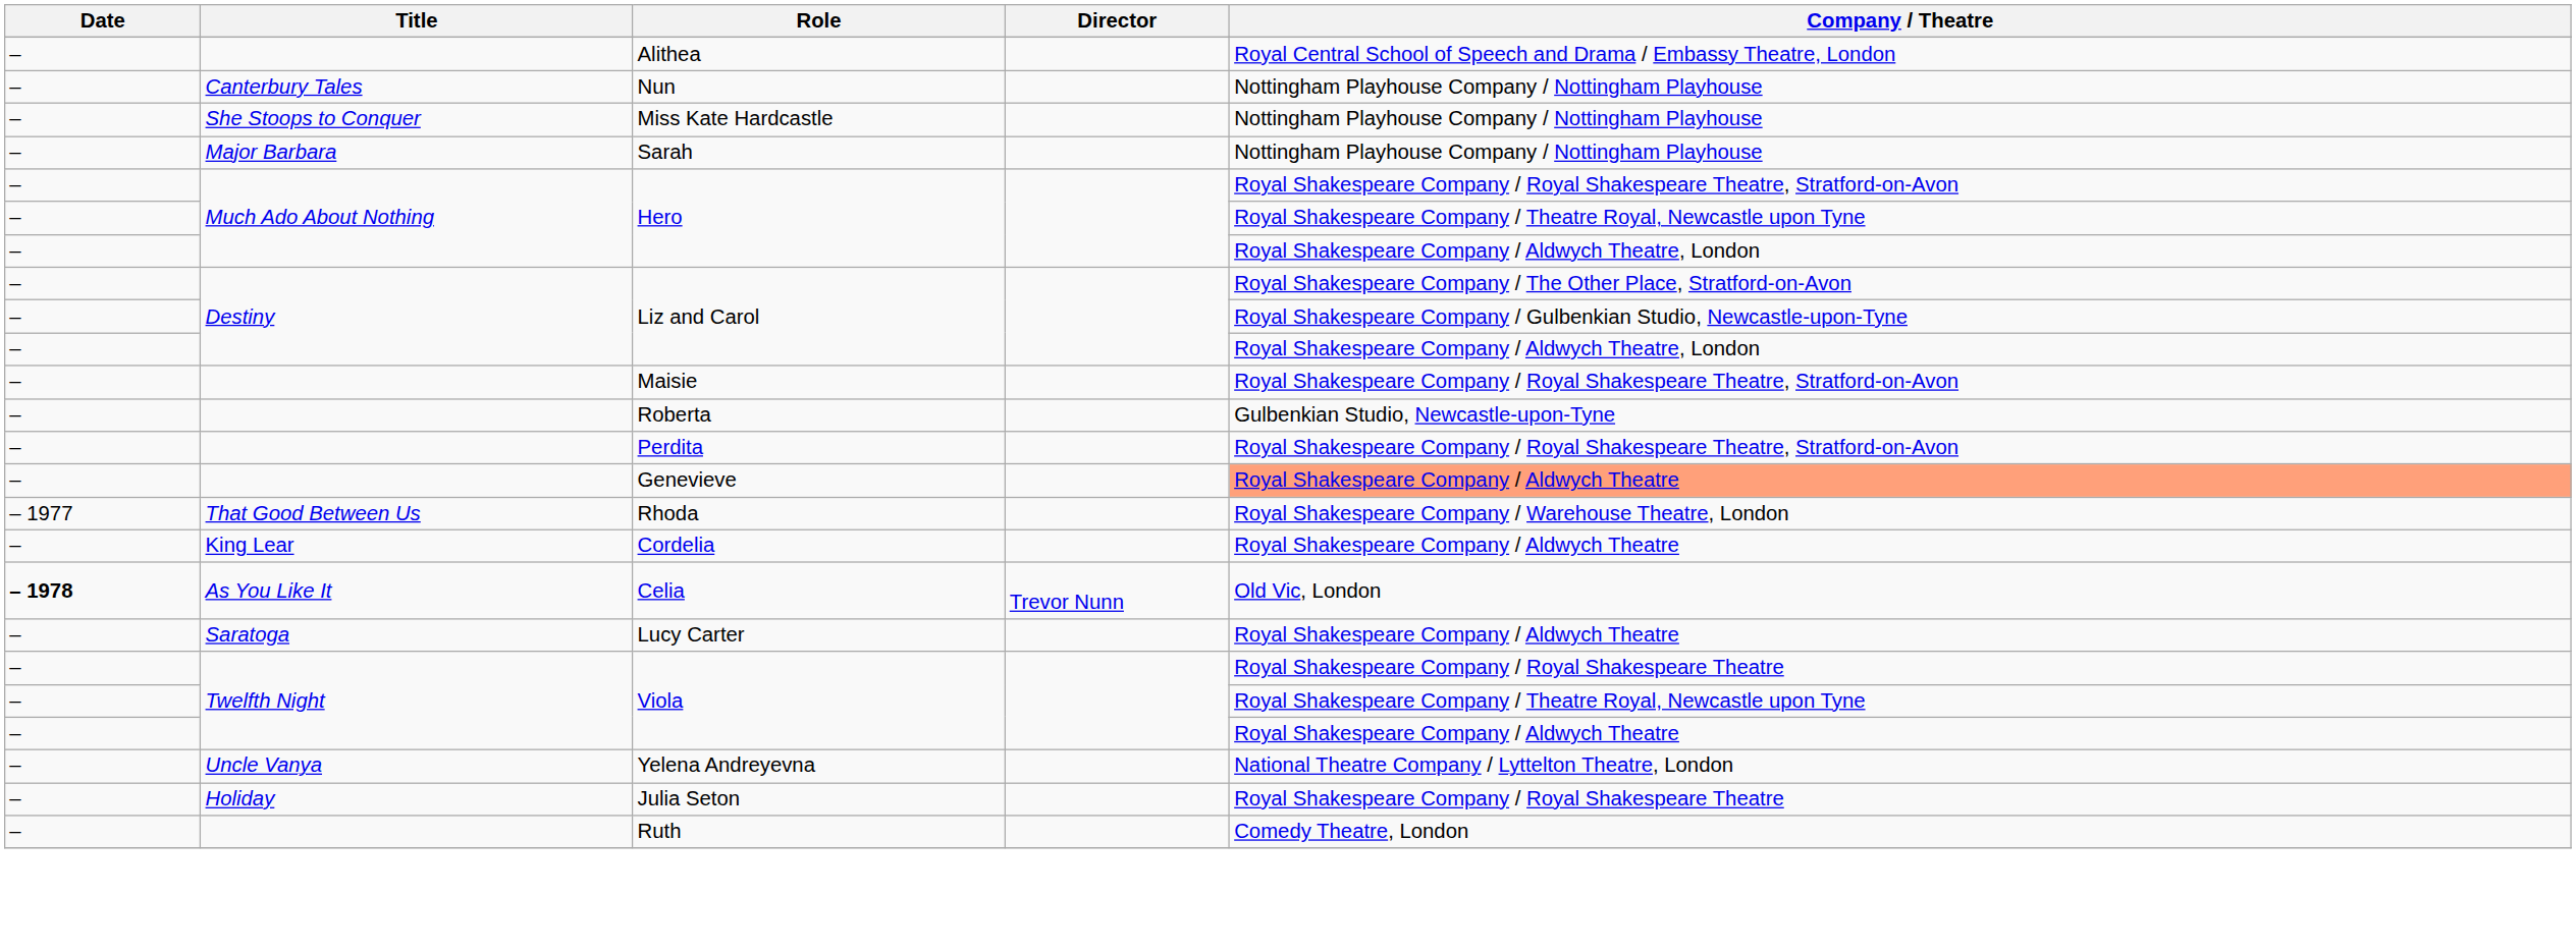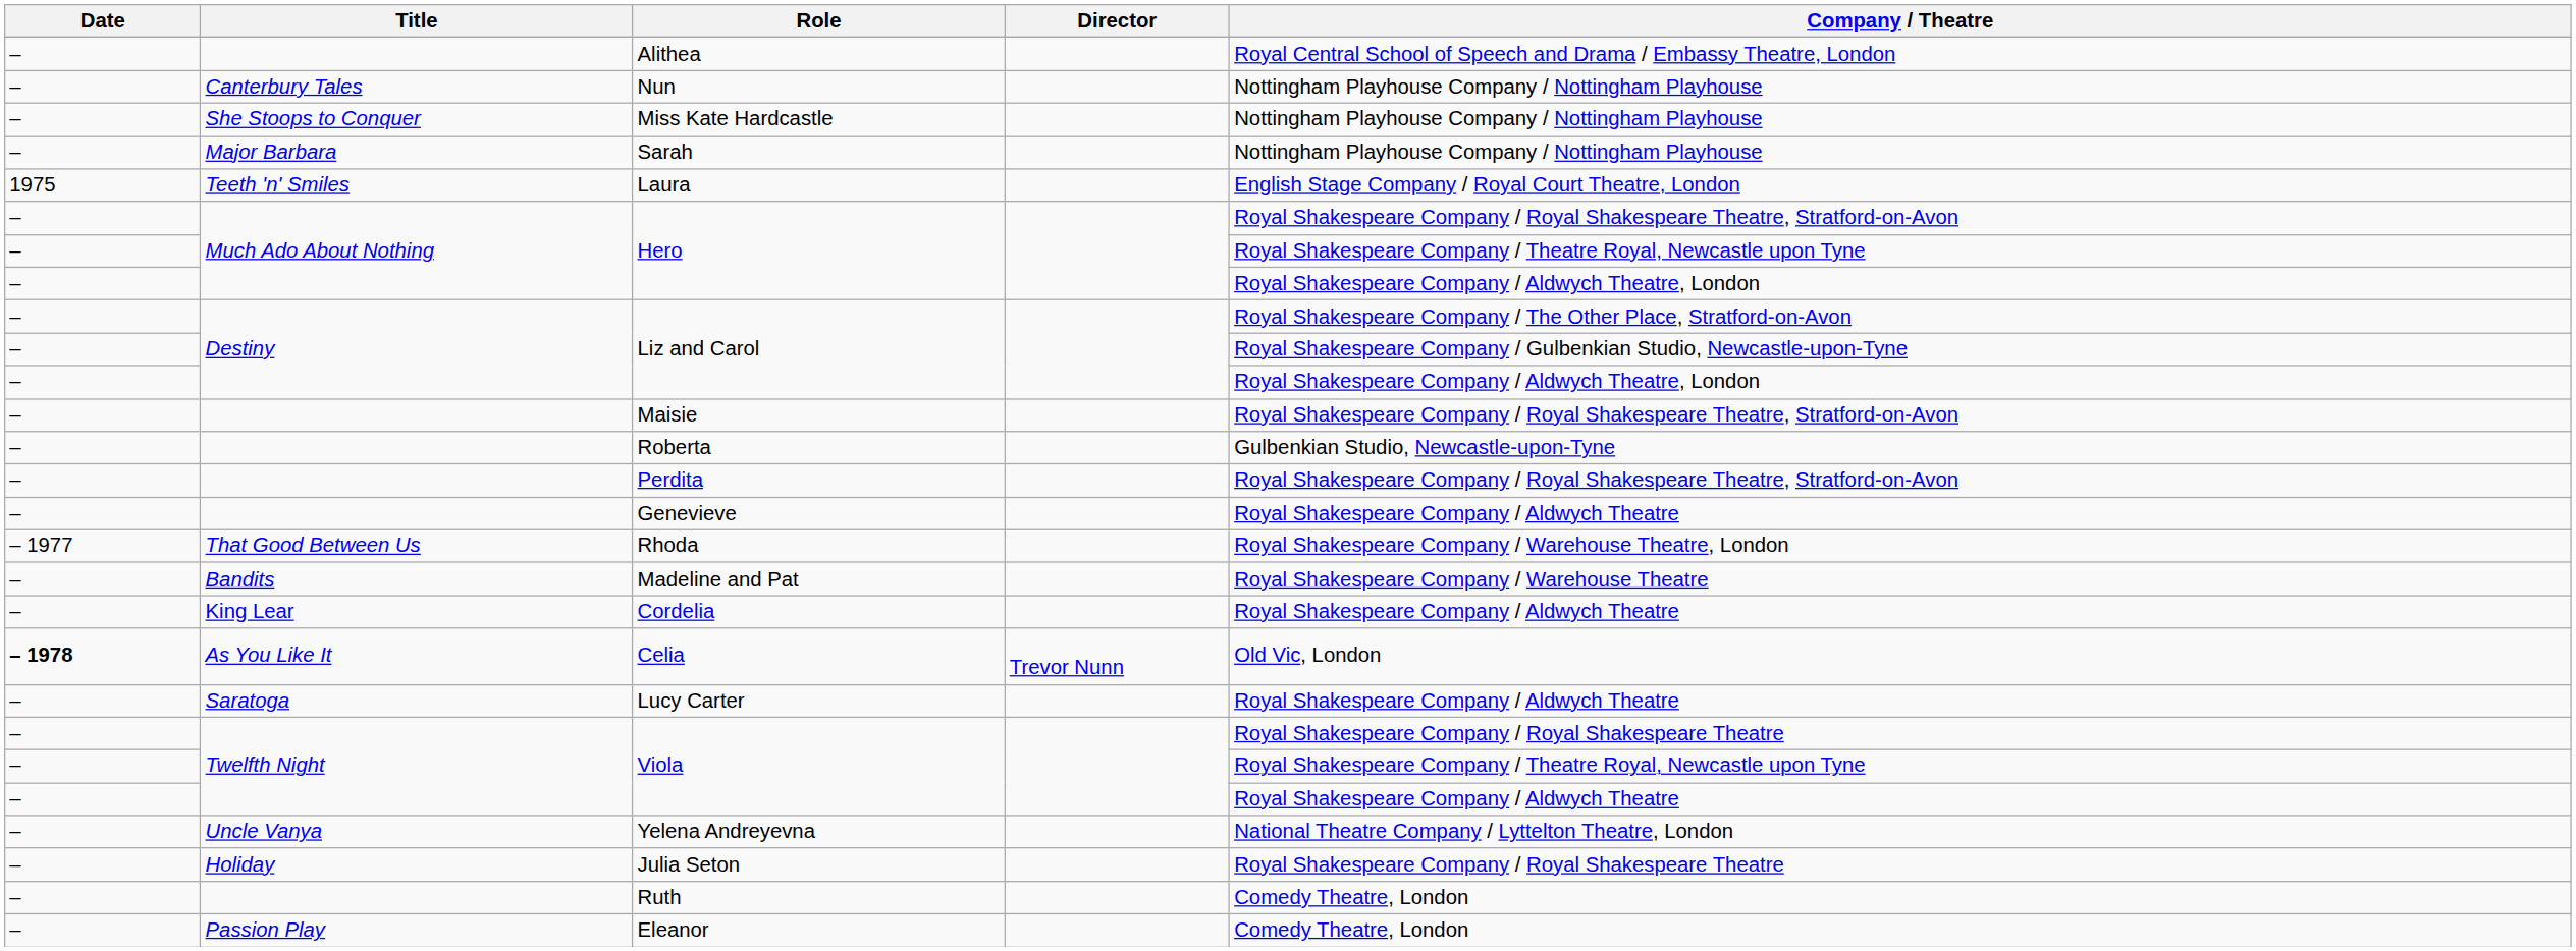 <table class="wikitable sortable" style="width:100%">
 <tr>
 <th style="width: 9em">Date</th>
 <th>Title</th>
 <th>Role</th>
 <th>Director</th>
 <th><a href='#'>Company</a> / Theatre</th>
 </tr>
 <tr>
 </tr>
 <tr>
 <td> – </td>
 <td><em></em></td>
 <td>Alithea</td>
 <td></td>
 <td><a href='#'>Royal Central School of Speech and Drama</a> / <a href='#'>Embassy Theatre, London</a> </td>
 </tr>
 <tr>
 <td> – </td>
 <td><em><a href='#'>Canterbury Tales</a></em></td>
 <td>Nun</td>
 <td></td>
 <td>Nottingham Playhouse Company / <a href='#'>Nottingham Playhouse</a> </td>
 </tr>
 <tr>
 <td> – </td>
 <td><em><a href='#'>She Stoops to Conquer</a></em></td>
 <td>Miss Kate Hardcastle</td>
 <td></td>
 <td>Nottingham Playhouse Company / <a href='#'>Nottingham Playhouse</a> </td>
 </tr>
 <tr>
 <td> – </td>
 <td><em><a href='#'>Major Barbara</a></em></td>
 <td>Sarah</td>
 <td></td>
 <td>Nottingham Playhouse Company / <a href='#'>Nottingham Playhouse</a> </td>
+</tr>
+<tr>
+<td>1975</td>
+<td><em><a href='#'>Teeth 'n' Smiles</a></em></td>
+<td>Laura</td>
+<td></td>
+<td><a href='#'>English Stage Company</a> / <a href='#'>Royal Court Theatre, London</a></td>
 </tr>
 <tr>
 <td> – </td>
 <td rowspan=3><em><a href='#'>Much Ado About Nothing</a></em></td>
 <td rowspan=3><a href='#'>Hero</a></td>
 <td rowspan=3></td>
 <td><a href='#'>Royal Shakespeare Company</a> / <a href='#'>Royal Shakespeare Theatre</a>, <a href='#'>Stratford-on-Avon</a> </td>
 </tr>
 <tr>
 <td> – </td>
 <td><a href='#'>Royal Shakespeare Company</a> / <a href='#'>Theatre Royal, Newcastle upon Tyne</a> </td>
 </tr>
 <tr>
 <td> – </td>
 <td><a href='#'>Royal Shakespeare Company</a> / <a href='#'>Aldwych Theatre</a>, London </td>
 </tr>
 <tr>
 <td> – </td>
 <td rowspan=3><em><a href='#'>Destiny</a></em></td>
 <td rowspan=3>Liz and Carol</td>
 <td rowspan=3></td>
 <td><a href='#'>Royal Shakespeare Company</a> / <a href='#'>The Other Place</a>, <a href='#'>Stratford-on-Avon</a> </td>
 </tr>
 <tr>
 <td> – </td>
 <td><a href='#'>Royal Shakespeare Company</a> / Gulbenkian Studio, <a href='#'>Newcastle-upon-Tyne</a> </td>
 </tr>
 <tr>
 <td> – </td>
 <td><a href='#'>Royal Shakespeare Company</a> / <a href='#'>Aldwych Theatre</a>, London </td>
 </tr>
 <tr>
 <td> – </td>
 <td><em></em></td>
 <td>Maisie</td>
 <td></td>
 <td><a href='#'>Royal Shakespeare Company</a> / <a href='#'>Royal Shakespeare Theatre</a>, <a href='#'>Stratford-on-Avon</a> </td>
 </tr>
 <tr>
 <td> – </td>
 <td><em></em></td>
 <td>Roberta</td>
 <td></td>
 <td>Gulbenkian Studio, <a href='#'>Newcastle-upon-Tyne</a> </td>
 </tr>
 <tr>
 <td> – </td>
 <td><em></em></td>
 <td><a href='#'>Perdita</a></td>
 <td></td>
 <td><a href='#'>Royal Shakespeare Company</a> / <a href='#'>Royal Shakespeare Theatre</a>, <a href='#'>Stratford-on-Avon</a> </td>
 </tr>
 <tr>
 <td> – </td>
 <td><em></em></td>
 <td>Genevieve</td>
 <td></td>
-<td style="background: lightsalmon;"><a href='#'>Royal Shakespeare Company</a> / <a href='#'>Aldwych Theatre</a> </td>
+<td><a href='#'>Royal Shakespeare Company</a> / <a href='#'>Aldwych Theatre</a> </td>
 </tr>
 <tr>
 <td> –  1977</td>
 <td><em><a href='#'>That Good Between Us</a></em></td>
 <td>Rhoda</td>
 <td></td>
 <td><a href='#'>Royal Shakespeare Company</a> / <a href='#'>Warehouse Theatre</a>, London </td>
+</tr>
+<tr>
+<td> – </td>
+<td><em><a href='#'>Bandits</a></em></td>
+<td>Madeline and Pat</td>
+<td></td>
+<td><a href='#'>Royal Shakespeare Company</a> / <a href='#'>Warehouse Theatre</a> </td>
 </tr>
 <tr>
 <td> – </td>
 <td><a href='#'>King Lear</a></td>
 <td><a href='#'>Cordelia</a></td>
 <td></td>
 <td><a href='#'>Royal Shakespeare Company</a> / <a href='#'>Aldwych Theatre</a> </td>
 </tr>
 <tr>
 <td><strong> –  1978</strong></td>
 <td><em><a href='#'>As You Like It</a></em></td>
 <td><a href='#'>Celia</a></td>
 <td><br><a href='#'>Trevor Nunn</a></td>
 <td><a href='#'>Old Vic</a>, London </td>
 </tr>
 <tr>
 <td> – </td>
 <td><em><a href='#'>Saratoga</a></em></td>
 <td>Lucy Carter</td>
 <td></td>
 <td><a href='#'>Royal Shakespeare Company</a> / <a href='#'>Aldwych Theatre</a> </td>
 </tr>
 <tr>
 <td> – </td>
 <td rowspan=3><em><a href='#'>Twelfth Night</a></em></td>
 <td rowspan=3><a href='#'>Viola</a></td>
 <td rowspan=3></td>
 <td><a href='#'>Royal Shakespeare Company</a> / <a href='#'>Royal Shakespeare Theatre</a> </td>
 </tr>
 <tr>
 <td> – </td>
 <td><a href='#'>Royal Shakespeare Company</a> / <a href='#'>Theatre Royal, Newcastle upon Tyne</a> </td>
 </tr>
 <tr>
 <td> – </td>
 <td><a href='#'>Royal Shakespeare Company</a> / <a href='#'>Aldwych Theatre</a> </td>
 </tr>
 <tr>
 <td> – </td>
 <td><em><a href='#'>Uncle Vanya</a></em></td>
 <td>Yelena Andreyevna</td>
 <td></td>
 <td><a href='#'>National Theatre Company</a> / <a href='#'>Lyttelton Theatre</a>, London </td>
 </tr>
 <tr>
 <td> – </td>
 <td><em><a href='#'>Holiday</a></em></td>
 <td>Julia Seton</td>
 <td></td>
 <td><a href='#'>Royal Shakespeare Company</a> / <a href='#'>Royal Shakespeare Theatre</a> </td>
 </tr>
 <tr>
 <td> – </td>
 <td><em></em></td>
 <td>Ruth</td>
 <td></td>
 <td><a href='#'>Comedy Theatre</a>, London </td>
 </tr>
 <tr>
+<td> – </td>
+<td><em><a href='#'>Passion Play</a></em></td>
+<td>Eleanor</td>
+<td></td>
+<td><a href='#'>Comedy Theatre</a>, London </td>
+</tr>
+<tr>
 </tr>
 </table>
